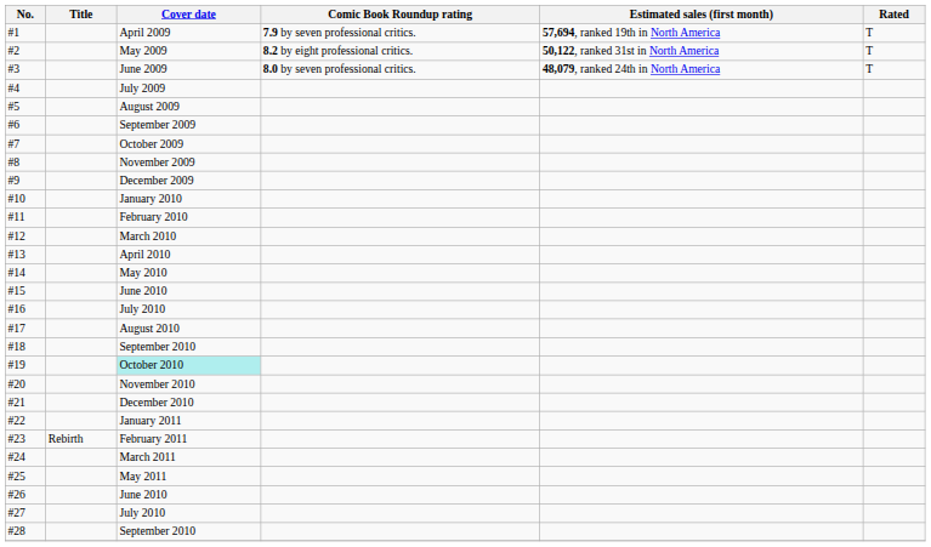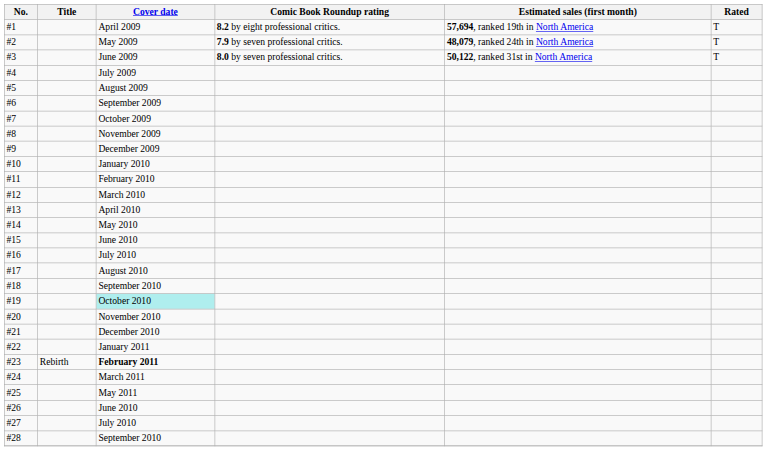 <table class="wikitable" width=100%>
 <tr>
 <th>No.</th>
 <th>Title</th>
 <th><a href='#'>Cover date</a></th>
 <th>Comic Book Roundup rating</th>
 <th>Estimated sales (first month)</th>
 <th>Rated</th>
 </tr>
 <tr>
 <td>#1</td>
 <td></td>
 <td>April 2009</td>
-<td><strong>7.9</strong> by seven professional critics.</td>
+<td><strong>8.2</strong> by eight professional critics.</td>
 <td><strong>57,694</strong>, ranked 19th in <a href='#'>North America</a></td>
 <td>T</td>
 </tr>
 <tr>
 <td>#2</td>
 <td></td>
 <td>May 2009</td>
-<td><strong>8.2</strong> by eight professional critics.</td>
-<td><strong>50,122</strong>, ranked 31st in <a href='#'>North America</a></td>
+<td><strong>7.9</strong> by seven professional critics.</td>
+<td><strong>48,079</strong>, ranked 24th in <a href='#'>North America</a></td>
 <td>T</td>
 </tr>
 <tr>
 <td>#3</td>
 <td></td>
 <td>June 2009</td>
 <td><strong>8.0</strong> by seven professional critics.</td>
-<td><strong>48,079</strong>, ranked 24th in <a href='#'>North America</a></td>
+<td><strong>50,122</strong>, ranked 31st in <a href='#'>North America</a></td>
 <td>T</td>
 </tr>
 <tr>
 <td>#4</td>
 <td></td>
 <td>July 2009</td>
 <td></td>
 <td></td>
 <td></td>
 </tr>
 <tr>
 <td>#5</td>
 <td></td>
 <td>August 2009</td>
 <td></td>
 <td></td>
 <td></td>
 </tr>
 <tr>
 <td>#6</td>
 <td></td>
 <td>September 2009</td>
 <td></td>
 <td></td>
 <td></td>
 </tr>
 <tr>
 <td>#7</td>
 <td></td>
 <td>October 2009</td>
 <td></td>
 <td></td>
 <td></td>
 </tr>
 <tr>
 <td>#8</td>
 <td></td>
 <td>November 2009</td>
 <td></td>
 <td></td>
 <td></td>
 </tr>
 <tr>
 <td>#9</td>
 <td></td>
 <td>December 2009</td>
 <td></td>
 <td></td>
 <td></td>
 </tr>
 <tr>
 <td>#10</td>
 <td></td>
 <td>January 2010</td>
 <td></td>
 <td></td>
 <td></td>
 </tr>
 <tr>
 <td>#11</td>
 <td></td>
 <td>February 2010</td>
 <td></td>
 <td></td>
 <td></td>
 </tr>
 <tr>
 <td>#12</td>
 <td></td>
 <td>March 2010</td>
 <td></td>
 <td></td>
 <td></td>
 </tr>
 <tr>
 <td>#13</td>
 <td></td>
 <td>April 2010</td>
 <td></td>
 <td></td>
 <td></td>
 </tr>
 <tr>
 <td>#14</td>
 <td></td>
 <td>May 2010</td>
 <td></td>
 <td></td>
 <td></td>
 </tr>
 <tr>
 <td>#15</td>
 <td></td>
 <td>June 2010</td>
 <td></td>
 <td></td>
 <td></td>
 </tr>
 <tr>
 <td>#16</td>
 <td></td>
 <td>July 2010</td>
 <td></td>
 <td></td>
 <td></td>
 </tr>
 <tr>
 <td>#17</td>
 <td></td>
 <td>August 2010</td>
 <td></td>
 <td></td>
 <td></td>
 </tr>
 <tr>
 <td>#18</td>
 <td></td>
 <td>September 2010</td>
 <td></td>
 <td></td>
 <td></td>
 </tr>
 <tr>
 <td>#19</td>
 <td></td>
 <td style="background: paleturquoise;">October 2010</td>
 <td></td>
 <td></td>
 <td></td>
 </tr>
 <tr>
 <td>#20</td>
 <td></td>
 <td>November 2010</td>
 <td></td>
 <td></td>
 <td></td>
 </tr>
 <tr>
 <td>#21</td>
 <td></td>
 <td>December 2010</td>
 <td></td>
 <td></td>
 <td></td>
 </tr>
 <tr>
 <td>#22</td>
 <td></td>
 <td>January 2011</td>
 <td></td>
 <td></td>
 <td></td>
 </tr>
 <tr>
 <td>#23</td>
 <td>Rebirth</td>
-<td>February 2011</td>
+<td><strong>February 2011</strong></td>
 <td></td>
 <td></td>
 <td></td>
 </tr>
 <tr>
 <td>#24</td>
 <td></td>
 <td>March 2011</td>
 <td></td>
 <td></td>
 <td></td>
 </tr>
 <tr>
 <td>#25</td>
 <td></td>
 <td>May 2011</td>
 <td></td>
 <td></td>
 <td></td>
 </tr>
 <tr>
 <td>#26</td>
 <td></td>
 <td>June 2010</td>
 <td></td>
 <td></td>
 <td></td>
 </tr>
 <tr>
 <td>#27</td>
 <td></td>
 <td>July 2010</td>
 <td></td>
 <td></td>
 <td></td>
 </tr>
 <tr>
 <td>#28</td>
 <td></td>
 <td>September 2010</td>
 <td></td>
 <td></td>
 <td></td>
 </tr>
 <tr>
 </tr>
 </table>
